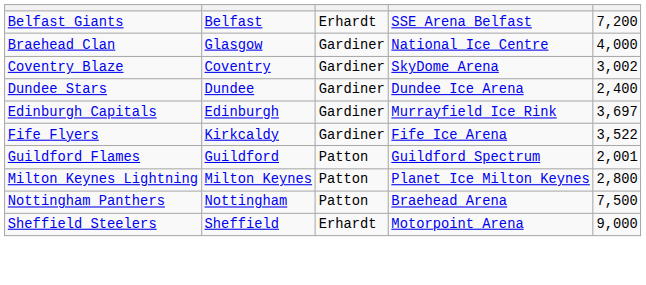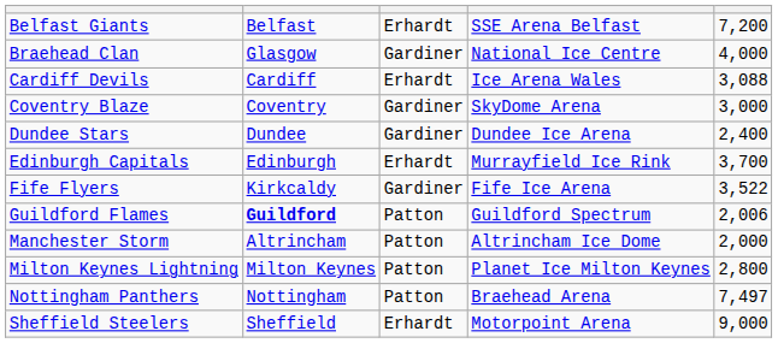 <table class="wikitable sortable">
 <tr>
 <th></th>
 <th></th>
 <th></th>
 <th></th>
 <th></th>
 </tr>
 <tr align=left>
 <td><a href='#'>Belfast Giants</a></td>
 <td><a href='#'>Belfast</a></td>
 <td>Erhardt</td>
 <td><a href='#'>SSE Arena Belfast</a></td>
 <td align=center>7,200</td>
 </tr>
 <tr align=left>
 <td><a href='#'>Braehead Clan</a></td>
 <td> <a href='#'>Glasgow</a></td>
 <td>Gardiner</td>
 <td><a href='#'>National Ice Centre</a></td>
 <td align=center>4,000</td>
 </tr>
 <tr align=left>
+<td><a href='#'>Cardiff Devils</a></td>
+<td> <a href='#'>Cardiff</a></td>
+<td>Erhardt</td>
+<td><a href='#'>Ice Arena Wales</a></td>
+<td align=center>3,088</td>
+</tr>
+<tr align=left>
 <td><a href='#'>Coventry Blaze</a></td>
 <td> <a href='#'>Coventry</a></td>
 <td>Gardiner</td>
 <td><a href='#'>SkyDome Arena</a></td>
-<td align=center>3,002</td>
+<td align=center>3,000</td>
 </tr>
 <tr align=left>
 <td><a href='#'>Dundee Stars</a></td>
 <td> <a href='#'>Dundee</a></td>
 <td>Gardiner</td>
 <td><a href='#'>Dundee Ice Arena</a></td>
 <td align=center>2,400</td>
 </tr>
 <tr align=left>
 <td><a href='#'>Edinburgh Capitals</a></td>
 <td> <a href='#'>Edinburgh</a></td>
-<td>Gardiner</td>
+<td>Erhardt</td>
 <td><a href='#'>Murrayfield Ice Rink</a></td>
-<td align=center>3,697</td>
+<td align=center>3,700</td>
 </tr>
 <tr align=left>
 <td><a href='#'>Fife Flyers</a></td>
 <td> <a href='#'>Kirkcaldy</a></td>
 <td>Gardiner</td>
 <td><a href='#'>Fife Ice Arena</a></td>
 <td align=center>3,522</td>
 </tr>
 <tr align=left>
 <td><a href='#'>Guildford Flames</a></td>
-<td> <a href='#'>Guildford</a></td>
+<td><strong> <a href='#'>Guildford</a></strong></td>
 <td>Patton</td>
 <td><a href='#'>Guildford Spectrum</a></td>
-<td align=center>2,001</td>
+<td align=center>2,006</td>
+</tr>
+<tr align=left>
+<td><a href='#'>Manchester Storm</a></td>
+<td> <a href='#'>Altrincham</a></td>
+<td>Patton</td>
+<td><a href='#'>Altrincham Ice Dome</a></td>
+<td align=center>2,000</td>
 </tr>
 <tr align=left>
 <td><a href='#'>Milton Keynes Lightning</a></td>
 <td> <a href='#'>Milton Keynes</a></td>
 <td>Patton</td>
 <td><a href='#'>Planet Ice Milton Keynes</a></td>
 <td align=center>2,800</td>
 </tr>
 <tr align=left>
 <td><a href='#'>Nottingham Panthers</a></td>
 <td> <a href='#'>Nottingham</a></td>
 <td>Patton</td>
 <td><a href='#'>Braehead Arena</a></td>
-<td align=center>7,500</td>
+<td align=center>7,497</td>
 </tr>
 <tr align=left>
 <td><a href='#'>Sheffield Steelers</a></td>
 <td> <a href='#'>Sheffield</a></td>
 <td>Erhardt</td>
 <td><a href='#'>Motorpoint Arena</a></td>
 <td align=center>9,000</td>
 </tr>
 </table>
